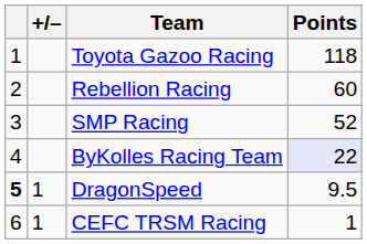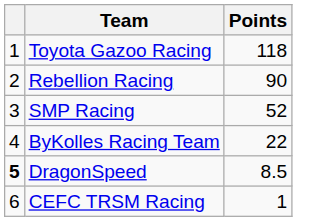 <table class="wikitable" style="font-size: 95%;">
 <tr>
 <th scope="col"></th>
-<th scope="col">+/–</th>
 <th scope="col">Team</th>
 <th scope="col">Points</th>
 </tr>
 <tr>
 <td align="center">1</td>
-<td align="left"></td>
 <td> <a href='#'>Toyota Gazoo Racing</a></td>
 <td align="right">118</td>
 </tr>
 <tr>
 <td align="center">2</td>
-<td align="left"></td>
 <td> <a href='#'>Rebellion Racing</a></td>
-<td align="right">60</td>
+<td align="right">90</td>
 </tr>
 <tr>
 <td align="center">3</td>
-<td align="left"></td>
 <td> <a href='#'>SMP Racing</a></td>
 <td align="right">52</td>
 </tr>
 <tr>
 <td align="center">4</td>
-<td align="left"></td>
 <td> <a href='#'>ByKolles Racing Team</a></td>
-<td align="right" style="background: lavender;">22</td>
+<td align="right">22</td>
 </tr>
 <tr>
 <td align="center"><strong>5</strong></td>
-<td align="left"> 1</td>
 <td> <a href='#'>DragonSpeed</a></td>
-<td align="right">9.5</td>
+<td align="right">8.5</td>
 </tr>
 <tr>
 <td align="center">6</td>
-<td align="left"> 1</td>
 <td> <a href='#'>CEFC TRSM Racing</a></td>
 <td align="right">1</td>
 </tr>
 </table>
